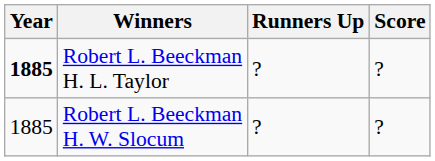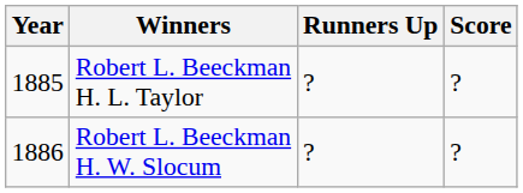 <table class="wikitable sortable">
 <tr>
 <th>Year</th>
 <th>Winners</th>
 <th>Runners Up</th>
 <th class="unsortable">Score</th>
 </tr>
 <tr>
-<td><strong>1885</strong></td>
+<td>1885</td>
 <td>  <a href='#'>Robert L. Beeckman</a> <br>  H. L. Taylor </td>
 <td>?</td>
 <td>?</td>
 </tr>
 <tr>
-<td>1885</td>
+<td>1886</td>
 <td>  <a href='#'>Robert L. Beeckman</a> <br>  <a href='#'>H. W. Slocum</a></td>
 <td>?</td>
 <td>?</td>
 </tr>
 </table>
